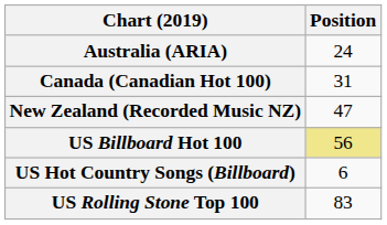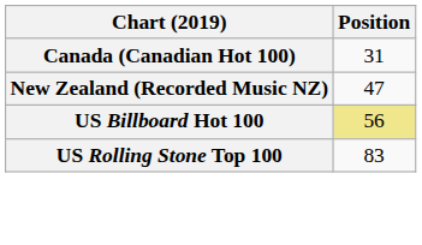 <table class="wikitable sortable plainrowheaders" style="text-align:center">
 <tr>
 <th scope="col">Chart (2019)</th>
 <th scope="col">Position</th>
-</tr>
-<tr>
-<th scope="row">Australia (ARIA)</th>
-<td>24</td>
 </tr>
 <tr>
 <th scope="row">Canada (Canadian Hot 100)</th>
 <td>31</td>
 </tr>
 <tr>
 <th scope="row">New Zealand (Recorded Music NZ)</th>
 <td>47</td>
 </tr>
 <tr>
 <th scope="row">US <em>Billboard</em> Hot 100</th>
 <td style="background: khaki;">56</td>
 </tr>
 <tr>
-<th scope="row">US Hot Country Songs (<em>Billboard</em>)</th>
-<td>6</td>
-</tr>
-<tr>
 <th scope="row">US <em>Rolling Stone</em> Top 100</th>
 <td>83</td>
 </tr>
 </table>
